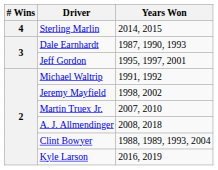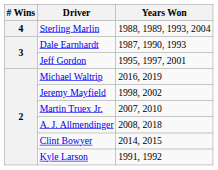 <table class="wikitable" style="font-size: 95%;">
 <tr>
 <th># Wins</th>
 <th>Driver</th>
 <th>Years Won</th>
 </tr>
 <tr>
 <th>4</th>
 <td><a href='#'>Sterling Marlin</a></td>
-<td>2014, 2015</td>
+<td>1988, 1989, 1993, 2004</td>
 </tr>
 <tr>
 <th rowspan="2">3</th>
 <td><a href='#'>Dale Earnhardt</a></td>
 <td>1987, 1990, 1993</td>
 </tr>
 <tr>
 <td><a href='#'>Jeff Gordon</a></td>
 <td>1995, 1997, 2001</td>
 </tr>
 <tr>
 <th rowspan="6">2</th>
 <td><a href='#'>Michael Waltrip</a></td>
-<td>1991, 1992</td>
+<td>2016, 2019</td>
 </tr>
 <tr>
 <td><a href='#'>Jeremy Mayfield</a></td>
 <td>1998, 2002</td>
 </tr>
 <tr>
 <td><a href='#'>Martin Truex Jr.</a></td>
 <td>2007, 2010</td>
 </tr>
 <tr>
 <td><a href='#'>A. J. Allmendinger</a></td>
 <td>2008, 2018</td>
 </tr>
 <tr>
 <td><a href='#'>Clint Bowyer</a></td>
-<td>1988, 1989, 1993, 2004</td>
+<td>2014, 2015</td>
 </tr>
 <tr>
 <td><a href='#'>Kyle Larson</a></td>
-<td>2016, 2019</td>
+<td>1991, 1992</td>
 </tr>
 </table>
